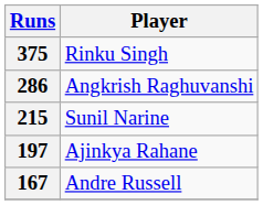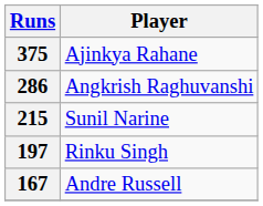 <table class="wikitable">
 <tr>
 <th scope=col><a href='#'>Runs</a></th>
 <th scope=col>Player</th>
 </tr>
 <tr>
 <th scope=row>375</th>
-<td><a href='#'>Rinku Singh</a></td>
+<td><a href='#'>Ajinkya Rahane</a></td>
 </tr>
 <tr>
 <th scope=row>286</th>
 <td><a href='#'>Angkrish Raghuvanshi</a></td>
 </tr>
 <tr>
 <th scope=row>215</th>
 <td><a href='#'>Sunil Narine</a></td>
 </tr>
 <tr>
 <th scope=row>197</th>
-<td><a href='#'>Ajinkya Rahane</a></td>
+<td><a href='#'>Rinku Singh</a></td>
 </tr>
 <tr>
 <th scope=row>167</th>
 <td><a href='#'>Andre Russell</a></td>
 </tr>
 <tr>
 </tr>
 </table>
